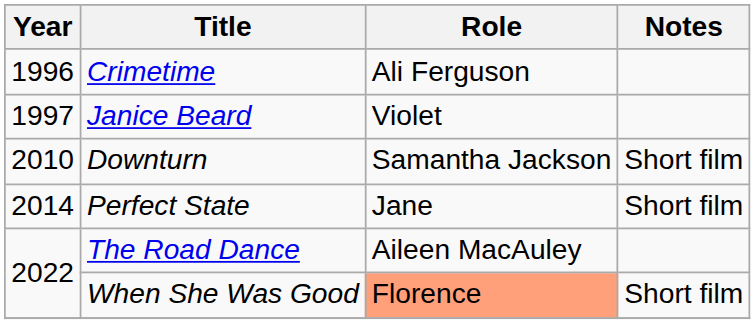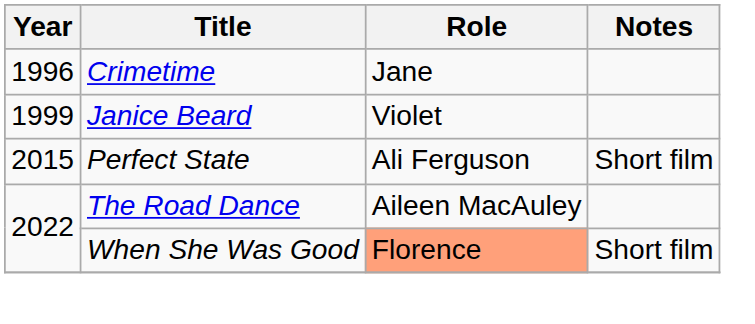 <table class="wikitable sortable">
 <tr>
 <th>Year</th>
 <th>Title</th>
 <th>Role</th>
 <th class="unsortable">Notes</th>
 </tr>
 <tr>
 <td>1996</td>
 <td><em><a href='#'>Crimetime</a></em></td>
-<td>Ali Ferguson</td>
+<td>Jane</td>
 <td></td>
 </tr>
 <tr>
-<td>1997</td>
+<td>1999</td>
 <td><em><a href='#'>Janice Beard</a></em></td>
 <td>Violet</td>
 <td></td>
 </tr>
 <tr>
-<td>2010</td>
-<td><em>Downturn</em></td>
-<td>Samantha Jackson</td>
-<td>Short film</td>
-</tr>
-<tr>
-<td>2014</td>
+<td>2015</td>
 <td><em>Perfect State</em></td>
-<td>Jane</td>
+<td>Ali Ferguson</td>
 <td>Short film</td>
 </tr>
 <tr>
 <td rowspan="2">2022</td>
 <td><em><a href='#'>The Road Dance</a></em></td>
 <td>Aileen MacAuley</td>
 <td></td>
 </tr>
 <tr>
 <td><em>When She Was Good</em></td>
 <td style="background: lightsalmon;">Florence</td>
 <td>Short film</td>
 </tr>
 <tr>
 </tr>
 </table>
